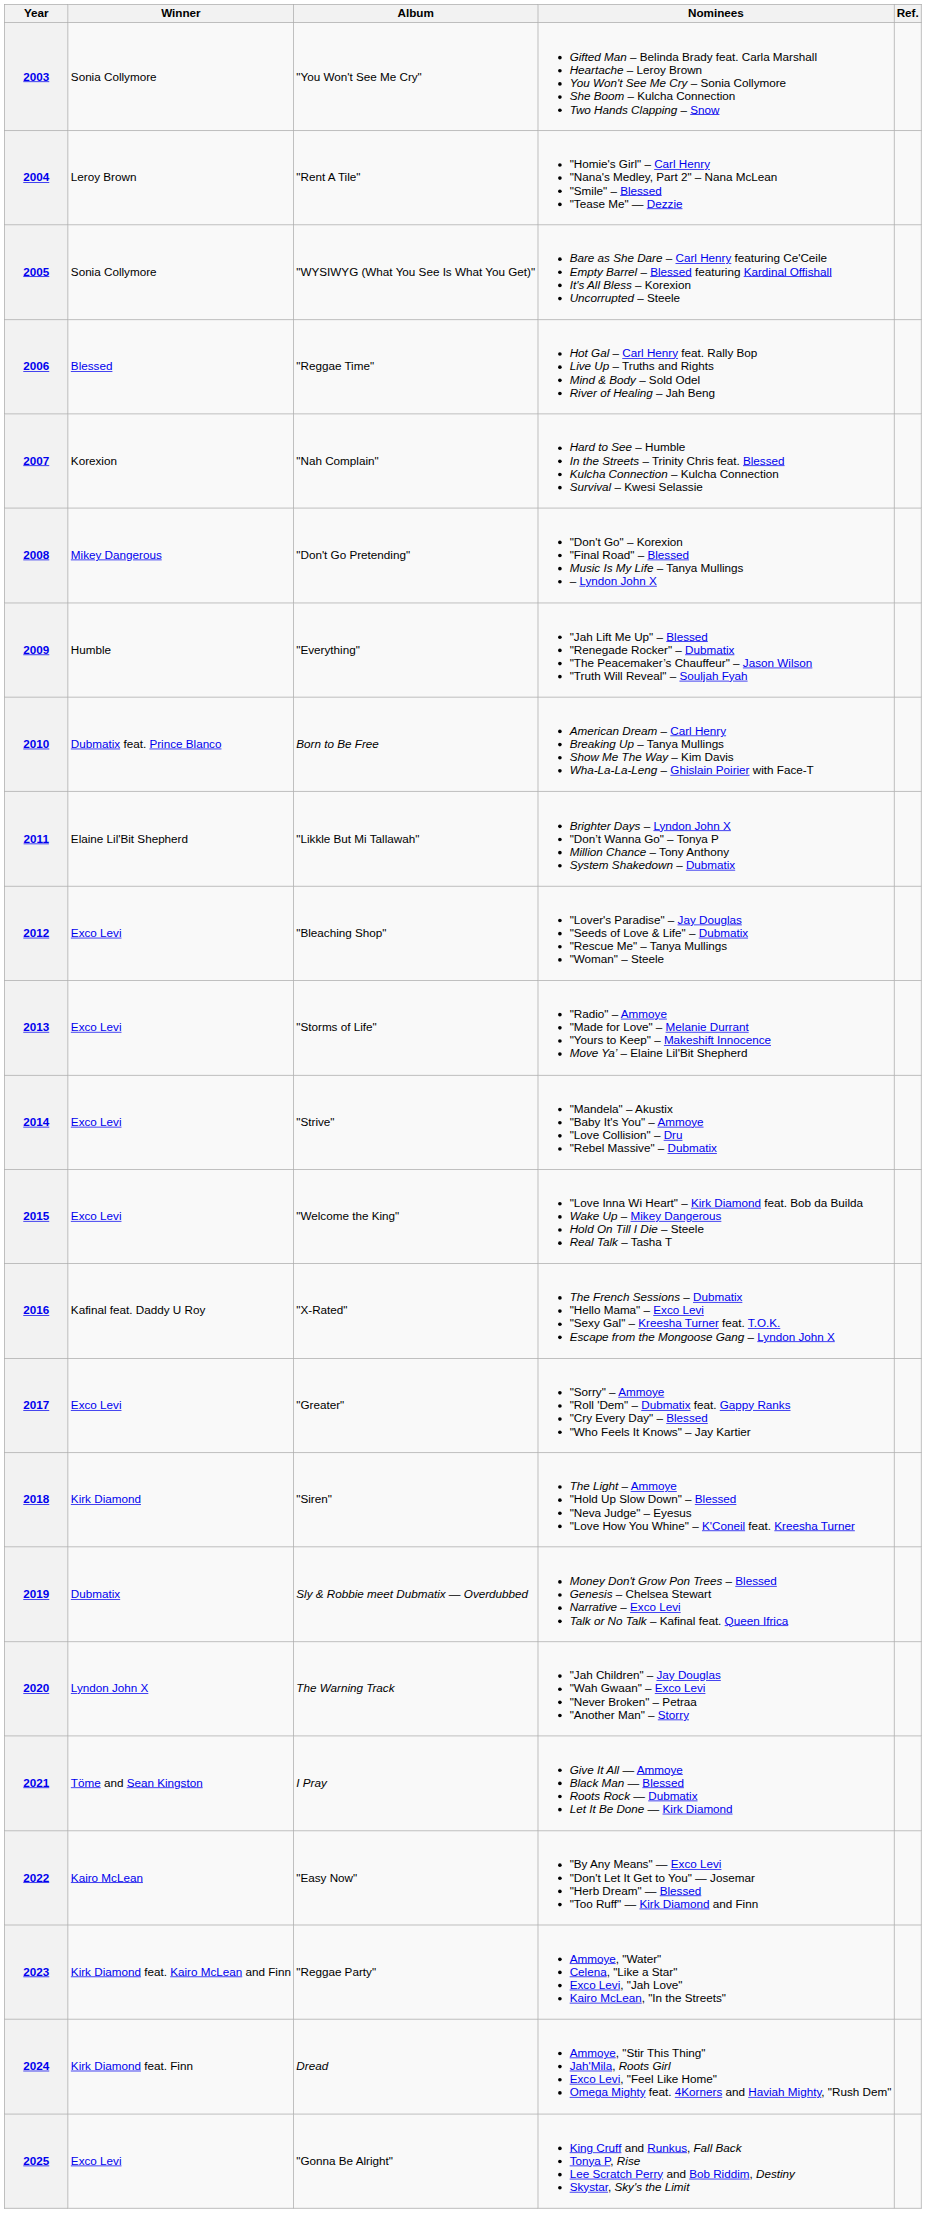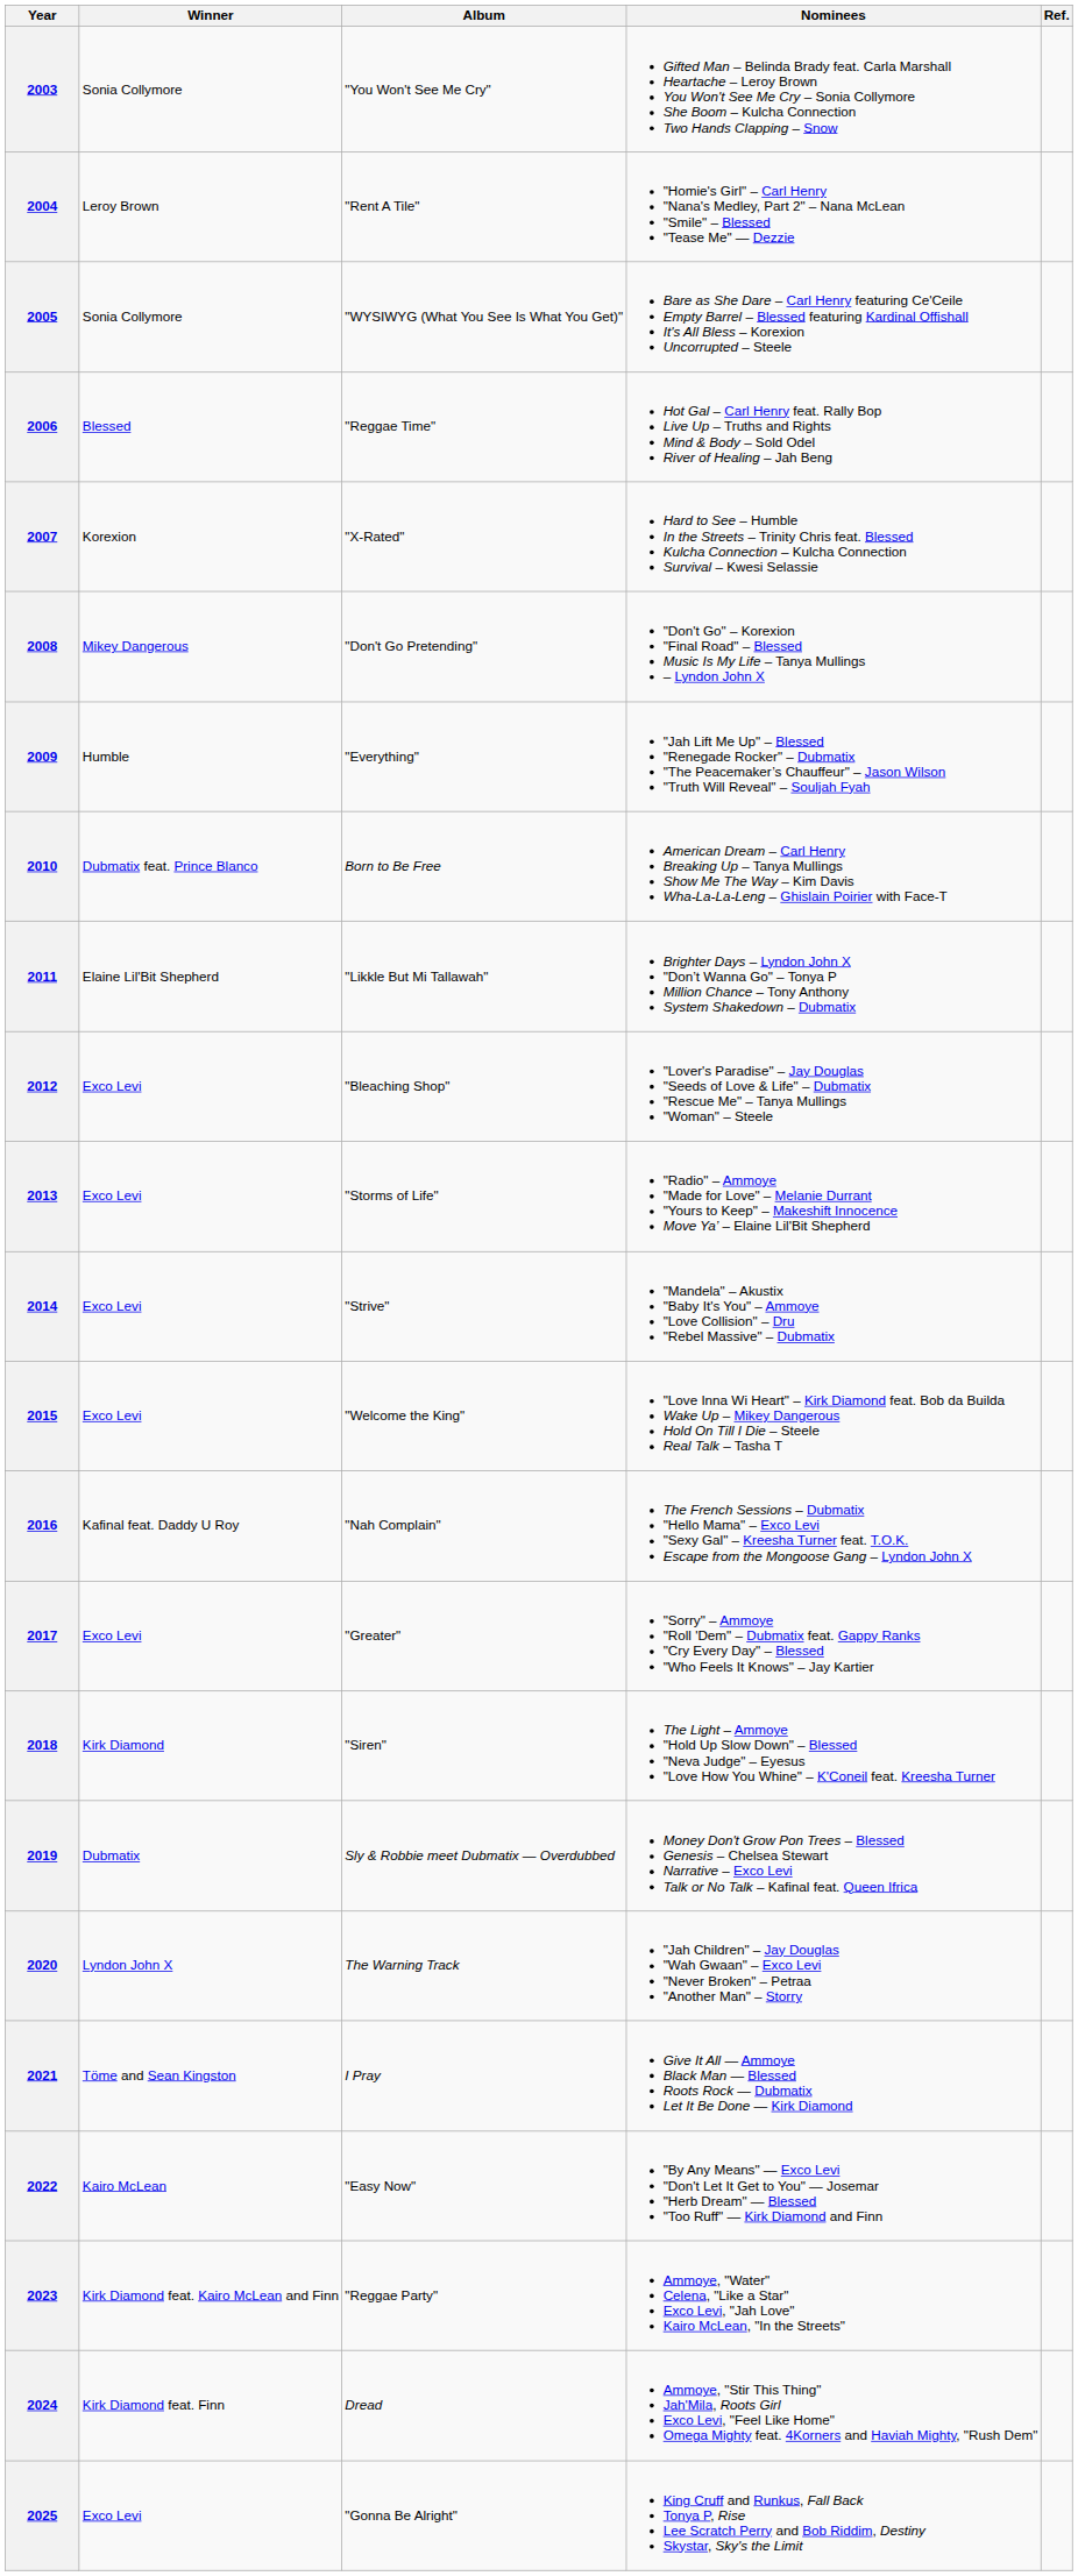 <table class="wikitable sortable">
 <tr>
 <th scope="col" style="width:5em;">Year</th>
 <th scope="col">Winner</th>
 <th scope="col">Album</th>
 <th scope="col" class="unsortable">Nominees</th>
 <th scope="col" class="unsortable">Ref.</th>
 </tr>
 <tr>
 <th scope="row"><a href='#'>2003</a></th>
 <td>Sonia Collymore</td>
 <td>"You Won't See Me Cry"</td>
 <td><br><ul><li><em>Gifted Man</em> – Belinda Brady feat. Carla Marshall</li><li><em>Heartache</em> – Leroy Brown</li><li><em>You Won't See Me Cry</em> – Sonia Collymore</li><li><em>She Boom</em> – Kulcha Connection</li><li><em>Two Hands Clapping</em> – <a href='#'>Snow</a></li></ul></td>
 <td align="center"></td>
 </tr>
 <tr>
 <th scope="row"><a href='#'>2004</a></th>
 <td>Leroy Brown</td>
 <td>"Rent A Tile"</td>
 <td><br><ul><li>"Homie's Girl" – <a href='#'>Carl Henry</a></li><li>"Nana's Medley, Part 2" – Nana McLean</li><li>"Smile" – <a href='#'>Blessed</a></li><li>"Tease Me" — <a href='#'>Dezzie</a></li></ul></td>
 <td align="center"></td>
 </tr>
 <tr>
 <th scope="row"><a href='#'>2005</a></th>
 <td>Sonia Collymore</td>
 <td>"WYSIWYG (What You See Is What You Get)"</td>
 <td><br><ul><li><em>Bare as She Dare</em> – <a href='#'>Carl Henry</a> featuring Ce'Ceile</li><li><em>Empty Barrel</em> – <a href='#'>Blessed</a> featuring <a href='#'>Kardinal Offishall</a></li><li><em>It's All Bless</em> – Korexion</li><li><em>Uncorrupted</em> – Steele</li></ul></td>
 <td align="center"></td>
 </tr>
 <tr>
 <th scope="row"><a href='#'>2006</a></th>
 <td><a href='#'>Blessed</a></td>
 <td>"Reggae Time"</td>
 <td><br><ul><li><em>Hot Gal</em> – <a href='#'>Carl Henry</a> feat. Rally Bop</li><li><em>Live Up</em> – Truths and Rights</li><li><em>Mind & Body</em> – Sold Odel</li><li><em>River of Healing</em> – Jah Beng</li></ul></td>
 <td align="center"></td>
 </tr>
 <tr>
 <th scope="row"><a href='#'>2007</a></th>
 <td>Korexion</td>
-<td>"Nah Complain"</td>
+<td>"X-Rated"</td>
 <td><br><ul><li><em>Hard to See</em> – Humble</li><li><em>In the Streets</em> – Trinity Chris feat. <a href='#'>Blessed</a></li><li><em>Kulcha Connection</em> – Kulcha Connection</li><li><em>Survival</em> – Kwesi Selassie</li></ul></td>
 <td align="center"></td>
 </tr>
 <tr>
 <th scope="row"><a href='#'>2008</a></th>
 <td><a href='#'>Mikey Dangerous</a></td>
 <td>"Don't Go Pretending"</td>
 <td><br><ul><li>"Don't Go" – Korexion</li><li>"Final Road" – <a href='#'>Blessed</a></li><li><em>Music Is My Life</em> – Tanya Mullings</li><li><em></em> – <a href='#'>Lyndon John X</a></li></ul></td>
 <td align="center"></td>
 </tr>
 <tr>
 <th scope="row"><a href='#'>2009</a></th>
 <td>Humble</td>
 <td>"Everything"</td>
 <td><br><ul><li>"Jah Lift Me Up" – <a href='#'>Blessed</a></li><li>"Renegade Rocker" – <a href='#'>Dubmatix</a></li><li>"The Peacemaker’s Chauffeur" – <a href='#'>Jason Wilson</a></li><li>"Truth Will Reveal" – <a href='#'>Souljah Fyah</a></li></ul></td>
 <td align="center"></td>
 </tr>
 <tr>
 <th scope="row"><a href='#'>2010</a></th>
 <td><a href='#'>Dubmatix</a> feat. <a href='#'>Prince Blanco</a></td>
 <td><em>Born to Be Free</em></td>
 <td><br><ul><li><em>American Dream</em> – <a href='#'>Carl Henry</a></li><li><em>Breaking Up</em> – Tanya Mullings</li><li><em>Show Me The Way</em> – Kim Davis</li><li><em>Wha-La-La-Leng</em> – <a href='#'>Ghislain Poirier</a> with Face-T</li></ul></td>
 <td align="center"></td>
 </tr>
 <tr>
 <th scope="row"><a href='#'>2011</a></th>
 <td>Elaine Lil'Bit Shepherd</td>
 <td>"Likkle But Mi Tallawah"</td>
 <td><br><ul><li><em>Brighter Days</em> – <a href='#'>Lyndon John X</a></li><li>"Don’t Wanna Go" – Tonya P</li><li><em>Million Chance</em> – Tony Anthony</li><li><em>System Shakedown</em> – <a href='#'>Dubmatix</a></li></ul></td>
 <td align="center"></td>
 </tr>
 <tr>
 <th scope="row"><a href='#'>2012</a></th>
 <td><a href='#'>Exco Levi</a></td>
 <td>"Bleaching Shop"</td>
 <td><br><ul><li>"Lover's Paradise" – <a href='#'>Jay Douglas</a></li><li>"Seeds of Love & Life" – <a href='#'>Dubmatix</a></li><li>"Rescue Me" – Tanya Mullings</li><li>"Woman" – Steele</li></ul></td>
 <td align="center"></td>
 </tr>
 <tr>
 <th scope="row"><a href='#'>2013</a></th>
 <td><a href='#'>Exco Levi</a></td>
 <td>"Storms of Life"</td>
 <td><br><ul><li>"Radio" – <a href='#'>Ammoye</a></li><li>"Made for Love" – <a href='#'>Melanie Durrant</a></li><li>"Yours to Keep" – <a href='#'>Makeshift Innocence</a></li><li><em>Move Ya’</em> – Elaine Lil'Bit Shepherd</li></ul></td>
 <td align="center"></td>
 </tr>
 <tr>
 <th scope="row"><a href='#'>2014</a></th>
 <td><a href='#'>Exco Levi</a></td>
 <td>"Strive"</td>
 <td><br><ul><li>"Mandela" – Akustix</li><li>"Baby It's You" – <a href='#'>Ammoye</a></li><li>"Love Collision" – <a href='#'>Dru</a></li><li>"Rebel Massive" – <a href='#'>Dubmatix</a></li></ul></td>
 <td align="center"></td>
 </tr>
 <tr>
 <th scope="row"><a href='#'>2015</a></th>
 <td><a href='#'>Exco Levi</a></td>
 <td>"Welcome the King"</td>
 <td><br><ul><li>"Love Inna Wi Heart" – <a href='#'>Kirk Diamond</a> feat. Bob da Builda</li><li><em>Wake Up</em> – <a href='#'>Mikey Dangerous</a></li><li><em>Hold On Till I Die</em> – Steele</li><li><em>Real Talk</em> – Tasha T</li></ul></td>
 <td align="center"></td>
 </tr>
 <tr>
 <th scope="row"><a href='#'>2016</a></th>
 <td>Kafinal feat. Daddy U Roy</td>
-<td>"X-Rated"</td>
+<td>"Nah Complain"</td>
 <td><br><ul><li><em>The French Sessions</em> – <a href='#'>Dubmatix</a></li><li>"Hello Mama" – <a href='#'>Exco Levi</a></li><li>"Sexy Gal" – <a href='#'>Kreesha Turner</a> feat. <a href='#'>T.O.K.</a></li><li><em>Escape from the Mongoose Gang</em> – <a href='#'>Lyndon John X</a></li></ul></td>
 <td align="center"></td>
 </tr>
 <tr>
 <th scope="row"><a href='#'>2017</a></th>
 <td><a href='#'>Exco Levi</a></td>
 <td>"Greater"</td>
 <td><br><ul><li>"Sorry" – <a href='#'>Ammoye</a></li><li>"Roll 'Dem" – <a href='#'>Dubmatix</a> feat. <a href='#'>Gappy Ranks</a></li><li>"Cry Every Day" – <a href='#'>Blessed</a></li><li>"Who Feels It Knows" – Jay Kartier</li></ul></td>
 <td align="center"></td>
 </tr>
 <tr>
 <th scope="row"><a href='#'>2018</a></th>
 <td><a href='#'>Kirk Diamond</a></td>
 <td>"Siren"</td>
 <td><br><ul><li><em>The Light</em> – <a href='#'>Ammoye</a></li><li>"Hold Up Slow Down" – <a href='#'>Blessed</a></li><li>"Neva Judge" – Eyesus</li><li>"Love How You Whine" – <a href='#'>K'Coneil</a> feat. <a href='#'>Kreesha Turner</a></li></ul></td>
 <td align="center"></td>
 </tr>
 <tr>
 <th scope="row"><a href='#'>2019</a></th>
 <td><a href='#'>Dubmatix</a></td>
 <td><em>Sly & Robbie meet Dubmatix — Overdubbed</em></td>
 <td><br><ul><li><em>Money Don't Grow Pon Trees</em> – <a href='#'>Blessed</a></li><li><em>Genesis</em> – Chelsea Stewart</li><li><em>Narrative</em> – <a href='#'>Exco Levi</a></li><li><em>Talk or No Talk</em> – Kafinal feat. <a href='#'>Queen Ifrica</a></li></ul></td>
 <td align="center"></td>
 </tr>
 <tr>
 <th style="text-align:center;" scope="row"><a href='#'>2020</a></th>
 <td><a href='#'>Lyndon John X</a></td>
 <td><em>The Warning Track</em></td>
 <td><br><ul><li>"Jah Children" – <a href='#'>Jay Douglas</a></li><li>"Wah Gwaan" – <a href='#'>Exco Levi</a></li><li>"Never Broken" – Petraa</li><li>"Another Man" – <a href='#'>Storry</a></li></ul></td>
 <td align="center"></td>
 </tr>
 <tr>
 <th style="text-align:center;" scope="row"><a href='#'>2021</a></th>
 <td><a href='#'>Töme</a> and <a href='#'>Sean Kingston</a></td>
 <td><em>I Pray</em></td>
 <td><br><ul><li><em>Give It All</em> — <a href='#'>Ammoye</a></li><li><em>Black Man</em> — <a href='#'>Blessed</a></li><li><em>Roots Rock</em> — <a href='#'>Dubmatix</a></li><li><em>Let It Be Done</em> — <a href='#'>Kirk Diamond</a></li></ul></td>
 <td></td>
 </tr>
 <tr>
 <th style="text-align:center;" scope="row"><a href='#'>2022</a></th>
 <td><a href='#'>Kairo McLean</a></td>
 <td>"Easy Now"</td>
 <td><br><ul><li>"By Any Means" — <a href='#'>Exco Levi</a></li><li>"Don't Let It Get to You" — Josemar</li><li>"Herb Dream" — <a href='#'>Blessed</a></li><li>"Too Ruff" — <a href='#'>Kirk Diamond</a> and Finn</li></ul></td>
 <td align="center"></td>
 </tr>
 <tr>
 <th scope="row"><a href='#'>2023</a></th>
 <td><a href='#'>Kirk Diamond</a> feat. <a href='#'>Kairo McLean</a> and Finn</td>
 <td>"Reggae Party"</td>
 <td><br><ul><li><a href='#'>Ammoye</a>, "Water"</li><li><a href='#'>Celena</a>, "Like a Star"</li><li><a href='#'>Exco Levi</a>, "Jah Love"</li><li><a href='#'>Kairo McLean</a>, "In the Streets"</li></ul></td>
 <td align="center"></td>
 </tr>
 <tr>
 <th scope="row"><a href='#'>2024</a></th>
 <td><a href='#'>Kirk Diamond</a> feat. Finn</td>
 <td><em>Dread</em></td>
 <td><br><ul><li><a href='#'>Ammoye</a>, "Stir This Thing"</li><li><a href='#'>Jah'Mila</a>, <em>Roots Girl</em></li><li><a href='#'>Exco Levi</a>, "Feel Like Home"</li><li><a href='#'>Omega Mighty</a> feat. <a href='#'>4Korners</a> and <a href='#'>Haviah Mighty</a>, "Rush Dem"</li></ul></td>
 <td align="center"></td>
 </tr>
 <tr>
 <th scope="row"><a href='#'>2025</a></th>
 <td><a href='#'>Exco Levi</a></td>
 <td>"Gonna Be Alright"</td>
 <td><br><ul><li><a href='#'>King Cruff</a> and <a href='#'>Runkus</a>, <em>Fall Back</em></li><li><a href='#'>Tonya P</a>, <em>Rise</em></li><li><a href='#'>Lee Scratch Perry</a> and <a href='#'>Bob Riddim</a>, <em>Destiny</em></li><li><a href='#'>Skystar</a>, <em>Sky's the Limit</em></li></ul></td>
 <td align="center"></td>
 </tr>
 </table>
